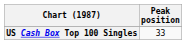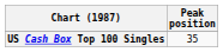 <table class="wikitable sortable plainrowheaders" style="text-align:center">
 <tr>
 <th scope="col">Chart (1987)</th>
 <th scope="col">Peak<br>position</th>
 </tr>
 <tr>
 </tr>
 <tr>
 </tr>
 <tr>
 </tr>
 <tr>
 </tr>
 <tr>
 <th scope="row">US <em><a href='#'>Cash Box</a></em> Top 100 Singles</th>
-<td>33</td>
+<td>35</td>
 </tr>
 </table>
